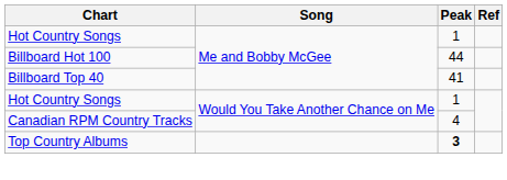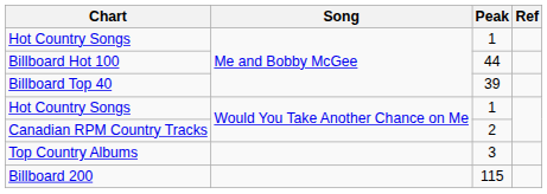 <table class="wikitable">
 <tr>
 <th>Chart</th>
 <th>Song</th>
 <th>Peak</th>
 <th>Ref</th>
 </tr>
 <tr>
 <td><a href='#'>Hot Country Songs</a></td>
 <td rowspan=3><a href='#'>Me and Bobby McGee</a></td>
 <td align=center>1</td>
 <td align=center></td>
 </tr>
 <tr>
 <td><a href='#'>Billboard Hot 100</a></td>
 <td align=center>44</td>
 <td align=center></td>
 </tr>
 <tr>
 <td><a href='#'>Billboard Top 40</a></td>
-<td align=center>41</td>
+<td align=center>39</td>
 <td align=center></td>
 </tr>
 <tr>
 <td><a href='#'>Hot Country Songs</a></td>
 <td rowspan=2><a href='#'>Would You Take Another Chance on Me</a></td>
 <td align=center>1</td>
 <td rowspan=2 align=center></td>
 </tr>
 <tr>
 <td><a href='#'>Canadian RPM Country Tracks</a></td>
-<td align=center>4</td>
+<td align=center>2</td>
 </tr>
 <tr>
 <td><a href='#'>Top Country Albums</a></td>
 <td></td>
-<td align=center><strong>3</strong></td>
+<td align=center>3</td>
+<td align=center></td>
+</tr>
+<tr>
+<td><a href='#'>Billboard 200</a></td>
+<td></td>
+<td align=center>115</td>
 <td align=center></td>
 </tr>
 </table>
